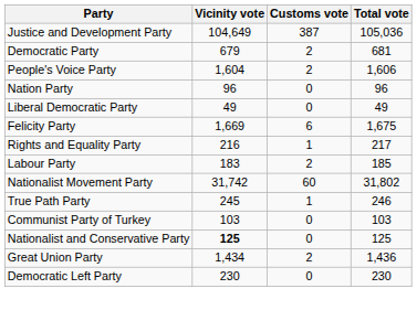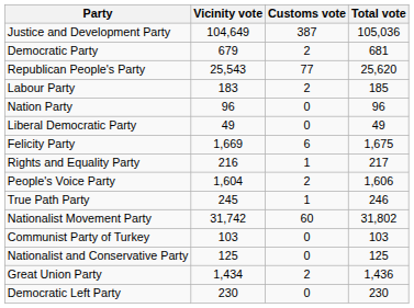 <table class="wikitable sortable">
 <tr>
 <th style="text-align:center;">Party</th>
 <th style="text-align:center;">Vicinity vote</th>
 <th style="text-align:center;">Customs vote</th>
 <th style="text-align:center;">Total vote</th>
 </tr>
 <tr>
 <td>Justice and Development Party</td>
 <td style="text-align:center;">104,649</td>
 <td style="text-align:center;">387</td>
 <td style="text-align:center;">105,036</td>
 </tr>
 <tr>
 <td>Democratic Party</td>
 <td style="text-align:center;">679</td>
 <td style="text-align:center;">2</td>
 <td style="text-align:center;">681</td>
 </tr>
 <tr>
-<td>People's Voice Party</td>
-<td style="text-align:center;">1,604</td>
+<td>Republican People's Party</td>
+<td style="text-align:center;">25,543</td>
+<td style="text-align:center;">77</td>
+<td style="text-align:center;">25,620</td>
+</tr>
+<tr>
+<td>Labour Party</td>
+<td style="text-align:center;">183</td>
 <td style="text-align:center;">2</td>
-<td style="text-align:center;">1,606</td>
+<td style="text-align:center;">185</td>
 </tr>
 <tr>
 <td>Nation Party</td>
 <td style="text-align:center;">96</td>
 <td style="text-align:center;">0</td>
 <td style="text-align:center;">96</td>
 </tr>
 <tr>
 <td>Liberal Democratic Party</td>
 <td style="text-align:center;">49</td>
 <td style="text-align:center;">0</td>
 <td style="text-align:center;">49</td>
 </tr>
 <tr>
 <td>Felicity Party</td>
 <td style="text-align:center;">1,669</td>
 <td style="text-align:center;">6</td>
 <td style="text-align:center;">1,675</td>
 </tr>
 <tr>
 <td>Rights and Equality Party</td>
 <td style="text-align:center;">216</td>
 <td style="text-align:center;">1</td>
 <td style="text-align:center;">217</td>
 </tr>
 <tr>
-<td>Labour Party</td>
-<td style="text-align:center;">183</td>
+<td>People's Voice Party</td>
+<td style="text-align:center;">1,604</td>
 <td style="text-align:center;">2</td>
-<td style="text-align:center;">185</td>
+<td style="text-align:center;">1,606</td>
+</tr>
+<tr>
+<td>True Path Party</td>
+<td style="text-align:center;">245</td>
+<td style="text-align:center;">1</td>
+<td style="text-align:center;">246</td>
 </tr>
 <tr>
 <td>Nationalist Movement Party</td>
 <td style="text-align:center;">31,742</td>
 <td style="text-align:center;">60</td>
 <td style="text-align:center;">31,802</td>
-</tr>
-<tr>
-<td>True Path Party</td>
-<td style="text-align:center;">245</td>
-<td style="text-align:center;">1</td>
-<td style="text-align:center;">246</td>
 </tr>
 <tr>
 <td>Communist Party of Turkey</td>
 <td style="text-align:center;">103</td>
 <td style="text-align:center;">0</td>
 <td style="text-align:center;">103</td>
 </tr>
 <tr>
 <td>Nationalist and Conservative Party</td>
-<td style="text-align:center;"><strong>125</strong></td>
+<td style="text-align:center;">125</td>
 <td style="text-align:center;">0</td>
 <td style="text-align:center;">125</td>
 </tr>
 <tr>
 <td>Great Union Party</td>
 <td style="text-align:center;">1,434</td>
 <td style="text-align:center;">2</td>
 <td style="text-align:center;">1,436</td>
 </tr>
 <tr>
 <td>Democratic Left Party</td>
 <td style="text-align:center;">230</td>
 <td style="text-align:center;">0</td>
 <td style="text-align:center;">230</td>
 </tr>
 </table>
